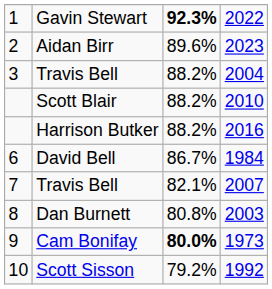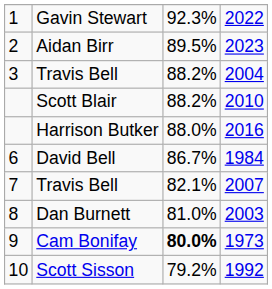 <table class="wikitable">
 <tr>
 </tr>
 <tr>
 <td>1</td>
 <td>Gavin Stewart</td>
-<td><strong><abbr>92.3%</abbr></strong></td>
+<td><abbr>92.3%</abbr></td>
 <td><a href='#'>2022</a></td>
 </tr>
 <tr>
 <td>2</td>
 <td>Aidan Birr</td>
-<td><abbr>89.6%</abbr></td>
+<td><abbr>89.5%</abbr></td>
 <td><a href='#'>2023</a></td>
 </tr>
 <tr>
 <td>3</td>
 <td>Travis Bell</td>
 <td><abbr>88.2%</abbr></td>
 <td><a href='#'>2004</a></td>
 </tr>
 <tr>
 <td></td>
 <td>Scott Blair</td>
 <td><abbr>88.2%</abbr></td>
 <td><a href='#'>2010</a></td>
 </tr>
 <tr>
 <td></td>
 <td>Harrison Butker</td>
-<td><abbr>88.2%</abbr></td>
+<td><abbr>88.0%</abbr></td>
 <td><a href='#'>2016</a></td>
 </tr>
 <tr>
 <td>6</td>
 <td>David Bell</td>
 <td><abbr>86.7%</abbr></td>
 <td><a href='#'>1984</a></td>
 </tr>
 <tr>
 <td>7</td>
 <td>Travis Bell</td>
 <td><abbr>82.1%</abbr></td>
 <td><a href='#'>2007</a></td>
 </tr>
 <tr>
 <td>8</td>
 <td>Dan Burnett</td>
-<td><abbr>80.8%</abbr></td>
+<td><abbr>81.0%</abbr></td>
 <td><a href='#'>2003</a></td>
 </tr>
 <tr>
 <td>9</td>
 <td><a href='#'>Cam Bonifay</a></td>
 <td><strong><abbr>80.0%</abbr></strong></td>
 <td><a href='#'>1973</a></td>
 </tr>
 <tr>
 <td>10</td>
 <td><a href='#'>Scott Sisson</a></td>
 <td><abbr>79.2%</abbr></td>
 <td><a href='#'>1992</a></td>
 </tr>
 </table>
